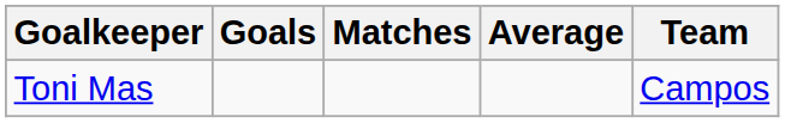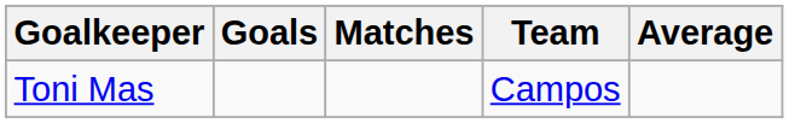 <table class="wikitable">
 <tr>
 <th>Goalkeeper</th>
 <th>Goals</th>
 <th>Matches</th>
+<th>Team</th>
 <th>Average</th>
-<th>Team</th>
 </tr>
 <tr>
 <td> <a href='#'>Toni Mas</a></td>
 <td></td>
 <td></td>
+<td><a href='#'>Campos</a></td>
 <td></td>
-<td><a href='#'>Campos</a></td>
 </tr>
 </table>
